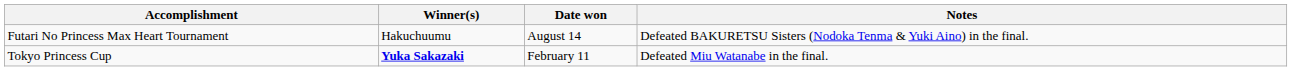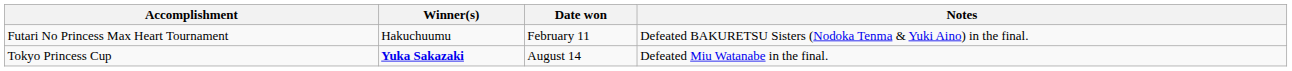 <table class="wikitable" style="width:100%;">
 <tr>
 <th>Accomplishment</th>
 <th>Winner(s)</th>
 <th>Date won</th>
 <th>Notes</th>
 </tr>
 <tr>
 <td>Futari No Princess Max Heart Tournament</td>
 <td>Hakuchuumu<br></td>
-<td>August 14</td>
+<td>February 11</td>
 <td>Defeated BAKURETSU Sisters (<a href='#'>Nodoka Tenma</a> & <a href='#'>Yuki Aino</a>) in the final.</td>
 </tr>
 <tr>
 <td>Tokyo Princess Cup</td>
 <td><strong><a href='#'>Yuka Sakazaki</a></strong></td>
-<td>February 11</td>
+<td>August 14</td>
 <td>Defeated <a href='#'>Miu Watanabe</a> in the final.</td>
 </tr>
 </table>
